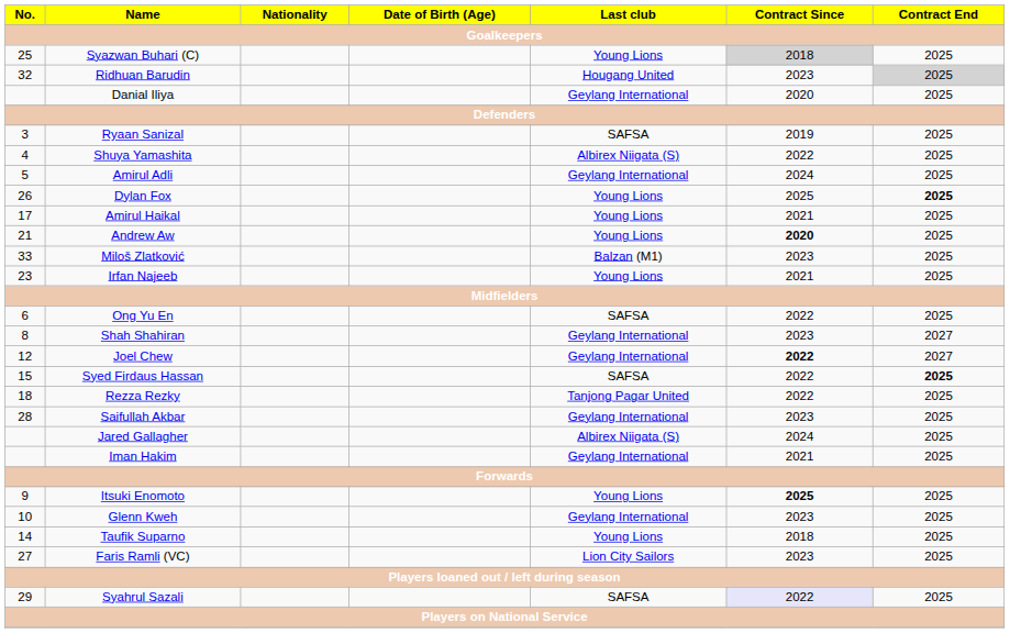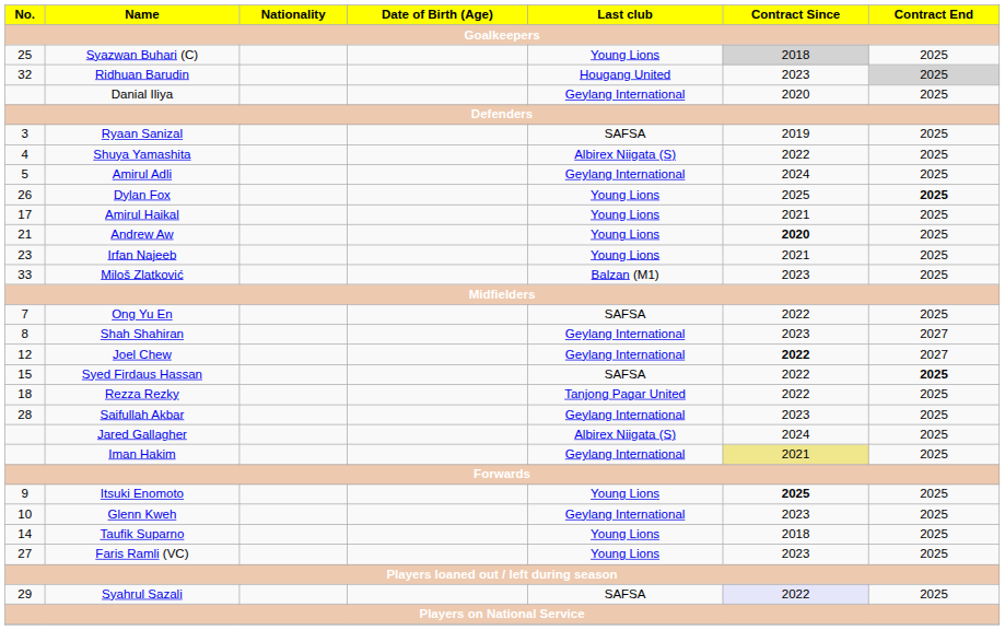 <table class="wikitable" style="text-align:center; font-size:100%; width:100%;">
 <tr>
 <th style="background:#FFFF00; color:black; text-align:center;">No.</th>
 <th style="background:#FFFF00; color:black; text-align:center;">Name</th>
 <th style="background:#FFFF00; color:black; text-align:center;">Nationality</th>
 <th style="background:#FFFF00; color:black; text-align:center;">Date of Birth (Age)</th>
 <th style="background:#FFFF00; color:black; text-align:center;">Last club</th>
 <th style="background:#FFFF00; color:black; text-align:center;">Contract Since</th>
 <th style="background:#FFFF00; color:black; text-align:center;">Contract End</th>
 </tr>
 <tr>
 <th colspan="7" style="background:#EDC9AF; color:white; text-align:center;">Goalkeepers</th>
 </tr>
 <tr>
 <td>25</td>
 <td><a href='#'>Syazwan Buhari</a> (C)</td>
 <td></td>
 <td></td>
 <td> <a href='#'>Young Lions</a></td>
 <td style="background: lightgrey;">2018</td>
 <td>2025</td>
 </tr>
 <tr>
 <td>32</td>
 <td><a href='#'>Ridhuan Barudin</a></td>
 <td></td>
 <td></td>
 <td> <a href='#'>Hougang United</a></td>
 <td>2023</td>
 <td style="background: lightgrey;">2025</td>
 </tr>
 <tr>
 <td></td>
 <td>Danial Iliya</td>
 <td></td>
 <td></td>
 <td> <a href='#'>Geylang International</a></td>
 <td>2020</td>
 <td>2025</td>
 </tr>
 <tr>
 <th colspan="7" style="background:#EDC9AF; color:white; text-align:center;">Defenders</th>
 </tr>
 <tr>
 <td>3</td>
 <td><a href='#'>Ryaan Sanizal</a></td>
 <td></td>
 <td></td>
 <td> SAFSA</td>
 <td>2019</td>
 <td>2025</td>
 </tr>
 <tr>
 <td>4</td>
 <td><a href='#'>Shuya Yamashita</a></td>
 <td></td>
 <td></td>
 <td> <a href='#'>Albirex Niigata (S)</a></td>
 <td>2022</td>
 <td>2025</td>
 </tr>
 <tr>
 <td>5</td>
 <td><a href='#'>Amirul Adli</a></td>
 <td></td>
 <td></td>
 <td> <a href='#'>Geylang International</a></td>
 <td>2024</td>
 <td>2025</td>
 </tr>
 <tr>
 <td>26</td>
 <td><a href='#'>Dylan Fox</a></td>
 <td></td>
 <td></td>
 <td> <a href='#'>Young Lions</a></td>
 <td>2025</td>
 <td><strong>2025</strong></td>
 </tr>
 <tr>
 <td>17</td>
 <td><a href='#'>Amirul Haikal</a></td>
 <td></td>
 <td></td>
 <td> <a href='#'>Young Lions</a></td>
 <td>2021</td>
 <td>2025</td>
 </tr>
 <tr>
 <td>21</td>
 <td><a href='#'>Andrew Aw</a></td>
 <td></td>
 <td></td>
 <td> <a href='#'>Young Lions</a></td>
 <td><strong>2020</strong></td>
 <td>2025</td>
 </tr>
 <tr>
+<td>23</td>
+<td><a href='#'>Irfan Najeeb</a></td>
+<td></td>
+<td></td>
+<td> <a href='#'>Young Lions</a></td>
+<td>2021</td>
+<td>2025</td>
+</tr>
+<tr>
 <td>33</td>
 <td><a href='#'>Miloš Zlatković</a></td>
 <td></td>
 <td></td>
 <td> <a href='#'>Balzan</a> (M1)</td>
 <td>2023</td>
 <td>2025</td>
 </tr>
 <tr>
-<td>23</td>
-<td><a href='#'>Irfan Najeeb</a></td>
-<td></td>
-<td></td>
-<td> <a href='#'>Young Lions</a></td>
-<td>2021</td>
-<td>2025</td>
-</tr>
-<tr>
 <th colspan="7" style="background:#EDC9AF; color:white; text-align:center;">Midfielders</th>
 </tr>
 <tr>
-<td>6</td>
+<td>7</td>
 <td><a href='#'>Ong Yu En</a></td>
 <td></td>
 <td></td>
 <td> SAFSA</td>
 <td>2022</td>
 <td>2025</td>
 </tr>
 <tr>
 <td>8</td>
 <td><a href='#'>Shah Shahiran</a></td>
 <td></td>
 <td></td>
 <td> <a href='#'>Geylang International</a></td>
 <td>2023</td>
 <td>2027</td>
 </tr>
 <tr>
 <td>12</td>
 <td><a href='#'>Joel Chew</a></td>
 <td></td>
 <td></td>
 <td> <a href='#'>Geylang International</a></td>
 <td><strong>2022</strong></td>
 <td>2027</td>
 </tr>
 <tr>
 <td>15</td>
 <td><a href='#'>Syed Firdaus Hassan</a></td>
 <td></td>
 <td></td>
 <td> SAFSA</td>
 <td>2022</td>
 <td><strong>2025</strong></td>
 </tr>
 <tr>
 <td>18</td>
 <td><a href='#'>Rezza Rezky</a></td>
 <td></td>
 <td></td>
 <td> <a href='#'>Tanjong Pagar United</a></td>
 <td>2022</td>
 <td>2025</td>
 </tr>
 <tr>
 <td>28</td>
 <td><a href='#'>Saifullah Akbar</a></td>
 <td></td>
 <td></td>
 <td> <a href='#'>Geylang International</a></td>
 <td>2023</td>
 <td>2025</td>
 </tr>
 <tr>
 <td></td>
 <td><a href='#'>Jared Gallagher</a></td>
 <td></td>
 <td></td>
 <td> <a href='#'>Albirex Niigata (S)</a></td>
 <td>2024</td>
 <td>2025</td>
 </tr>
 <tr>
 <td></td>
 <td><a href='#'>Iman Hakim</a></td>
 <td></td>
 <td></td>
 <td> <a href='#'>Geylang International</a></td>
-<td>2021</td>
+<td style="background: khaki;">2021</td>
 <td>2025</td>
 </tr>
 <tr>
 <th colspan="7" style="background:#EDC9AF; color:white; text-align:center;">Forwards</th>
 </tr>
 <tr>
 <td>9</td>
 <td><a href='#'>Itsuki Enomoto</a></td>
 <td></td>
 <td></td>
 <td> <a href='#'>Young Lions</a></td>
 <td><strong>2025</strong></td>
 <td>2025</td>
 </tr>
 <tr>
 <td>10</td>
 <td><a href='#'>Glenn Kweh</a></td>
 <td></td>
 <td></td>
 <td> <a href='#'>Geylang International</a></td>
 <td>2023</td>
 <td>2025</td>
 </tr>
 <tr>
 <td>14</td>
 <td><a href='#'>Taufik Suparno</a></td>
 <td> </td>
 <td></td>
 <td> <a href='#'>Young Lions</a></td>
 <td>2018</td>
 <td>2025</td>
 </tr>
 <tr>
 <td>27</td>
 <td><a href='#'>Faris Ramli</a> (VC)</td>
 <td></td>
 <td></td>
-<td> <a href='#'>Lion City Sailors</a></td>
+<td> <a href='#'>Young Lions</a></td>
 <td>2023</td>
 <td>2025</td>
 </tr>
 <tr>
 <th colspan="7" style="background:#EDC9AF; color:white; text-align:center;">Players loaned out / left during season</th>
 </tr>
 <tr>
 <td>29</td>
 <td><a href='#'>Syahrul Sazali</a></td>
 <td></td>
 <td></td>
 <td> SAFSA</td>
 <td style="background: lavender;">2022</td>
 <td>2025</td>
 </tr>
 <tr>
 <th colspan="7" style="background:#EDC9AF; color:white; text-align:center;">Players on National Service</th>
 </tr>
 <tr>
 </tr>
 </table>
